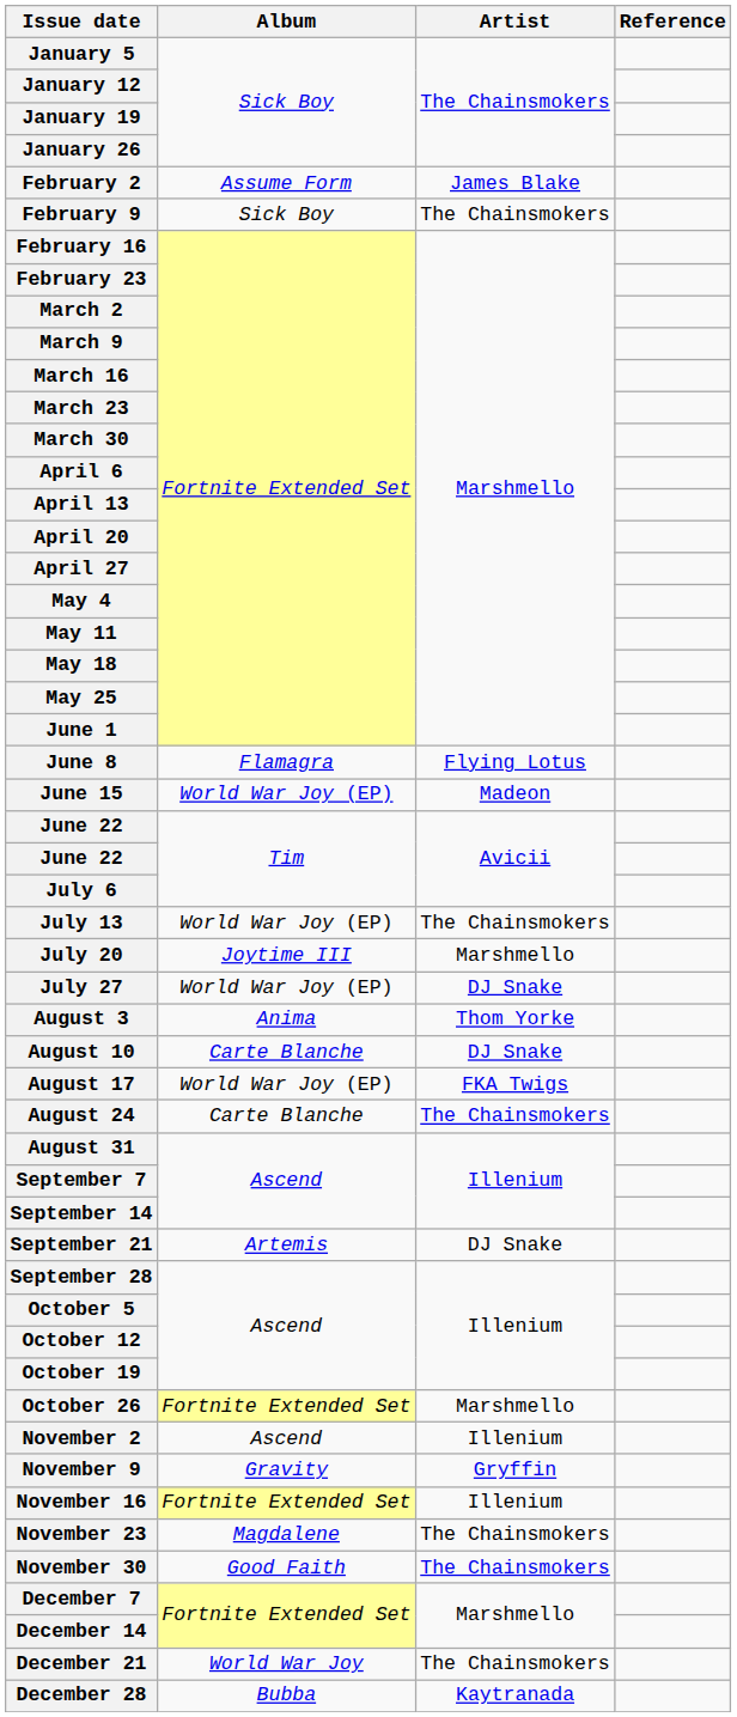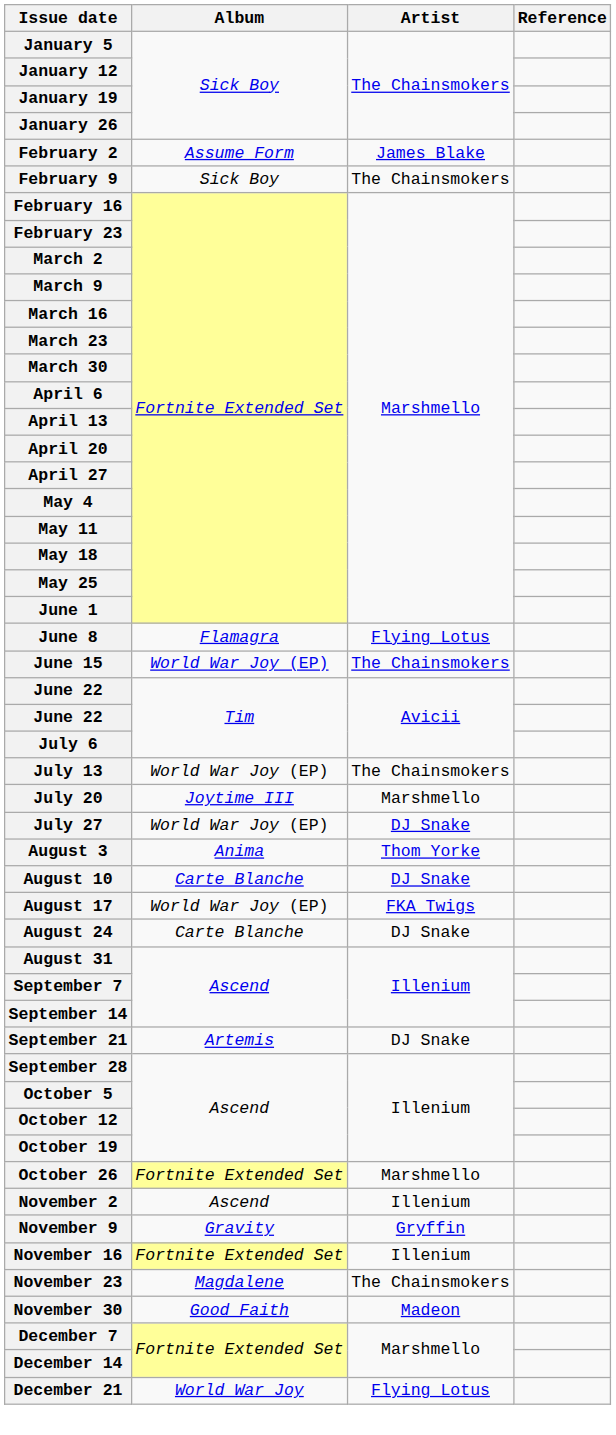 <table class="wikitable plainrowheaders" style="text-align:center">
 <tr>
 <th scope="col">Issue date</th>
 <th scope="col">Album</th>
 <th scope="col">Artist</th>
 <th scope="col">Reference</th>
 </tr>
 <tr>
 <th scope="row">January 5</th>
 <td rowspan="4"><em><a href='#'>Sick Boy</a></em></td>
 <td rowspan="4"><a href='#'>The Chainsmokers</a></td>
 <td></td>
 </tr>
 <tr>
 <th scope="row">January 12</th>
 <td></td>
 </tr>
 <tr>
 <th scope="row">January 19</th>
 <td></td>
 </tr>
 <tr>
 <th scope="row">January 26</th>
 <td></td>
 </tr>
 <tr>
 <th scope="row">February 2</th>
 <td><em><a href='#'>Assume Form</a></em></td>
 <td><a href='#'>James Blake</a></td>
 <td></td>
 </tr>
 <tr>
 <th scope="row">February 9</th>
 <td><em>Sick Boy</em></td>
 <td>The Chainsmokers</td>
 <td></td>
 </tr>
 <tr>
 <th scope="row">February 16</th>
 <td bgcolor=#FFFF99 rowspan="16"><em><a href='#'>Fortnite Extended Set</a></em> </td>
 <td rowspan="16"><a href='#'>Marshmello</a></td>
 <td></td>
 </tr>
 <tr>
 <th scope="row">February 23</th>
 <td></td>
 </tr>
 <tr>
 <th scope="row">March 2</th>
 <td></td>
 </tr>
 <tr>
 <th scope="row">March 9</th>
 <td></td>
 </tr>
 <tr>
 <th scope="row">March 16</th>
 <td></td>
 </tr>
 <tr>
 <th scope="row">March 23</th>
 <td></td>
 </tr>
 <tr>
 <th scope="row">March 30</th>
 <td></td>
 </tr>
 <tr>
 <th scope="row">April 6</th>
 <td></td>
 </tr>
 <tr>
 <th scope="row">April 13</th>
 <td></td>
 </tr>
 <tr>
 <th scope="row">April 20</th>
 <td></td>
 </tr>
 <tr>
 <th scope="row">April 27</th>
 <td></td>
 </tr>
 <tr>
 <th scope="row">May 4</th>
 <td></td>
 </tr>
 <tr>
 <th scope="row">May 11</th>
 <td></td>
 </tr>
 <tr>
 <th scope="row">May 18</th>
 <td></td>
 </tr>
 <tr>
 <th scope="row">May 25</th>
 <td></td>
 </tr>
 <tr>
 <th scope="row">June 1</th>
 <td></td>
 </tr>
 <tr>
 <th scope="row">June 8</th>
 <td><em><a href='#'>Flamagra</a></em></td>
 <td><a href='#'>Flying Lotus</a></td>
 <td></td>
 </tr>
 <tr>
 <th scope="row">June 15</th>
 <td><a href='#'><em>World War Joy</em> (EP)</a></td>
-<td><a href='#'>Madeon</a></td>
+<td><a href='#'>The Chainsmokers</a></td>
 <td></td>
 </tr>
 <tr>
 <th scope="row">June 22</th>
 <td rowspan="3"><em><a href='#'>Tim</a></em></td>
 <td rowspan="3"><a href='#'>Avicii</a></td>
 <td></td>
 </tr>
 <tr>
 <th scope="row">June 22</th>
 <td></td>
 </tr>
 <tr>
 <th scope="row">July 6</th>
 <td></td>
 </tr>
 <tr>
 <th scope="row">July 13</th>
 <td><em>World War Joy</em> (EP)</td>
 <td>The Chainsmokers</td>
 <td></td>
 </tr>
 <tr>
 <th scope="row">July 20</th>
 <td><em><a href='#'>Joytime III</a></em></td>
 <td>Marshmello</td>
 <td></td>
 </tr>
 <tr>
 <th scope="row">July 27</th>
 <td><em>World War Joy</em> (EP)</td>
 <td><a href='#'>DJ Snake</a></td>
 <td></td>
 </tr>
 <tr>
 <th scope="row">August 3</th>
 <td><em><a href='#'>Anima</a></em></td>
 <td><a href='#'>Thom Yorke</a></td>
 <td></td>
 </tr>
 <tr>
 <th scope="row">August 10</th>
 <td><em><a href='#'>Carte Blanche</a></em></td>
 <td><a href='#'>DJ Snake</a></td>
 <td></td>
 </tr>
 <tr>
 <th scope="row">August 17</th>
 <td><em>World War Joy</em> (EP)</td>
 <td><a href='#'>FKA Twigs</a></td>
 <td></td>
 </tr>
 <tr>
 <th scope="row">August 24</th>
 <td><em>Carte Blanche</em></td>
-<td><a href='#'>The Chainsmokers</a></td>
+<td>DJ Snake</td>
 <td></td>
 </tr>
 <tr>
 <th scope="row">August 31</th>
 <td rowspan="3"><em><a href='#'>Ascend</a></em></td>
 <td rowspan="3"><a href='#'>Illenium</a></td>
 <td></td>
 </tr>
 <tr>
 <th scope="row">September 7</th>
 <td></td>
 </tr>
 <tr>
 <th scope="row">September 14</th>
 <td></td>
 </tr>
 <tr>
 <th scope="row">September 21</th>
 <td><em><a href='#'>Artemis</a></em></td>
 <td>DJ Snake</td>
 <td></td>
 </tr>
 <tr>
 <th scope="row">September 28</th>
 <td rowspan="4"><em>Ascend</em></td>
 <td rowspan="4">Illenium</td>
 <td></td>
 </tr>
 <tr>
 <th scope="row">October 5</th>
 <td></td>
 </tr>
 <tr>
 <th scope="row">October 12</th>
 <td></td>
 </tr>
 <tr>
 <th scope="row">October 19</th>
 <td></td>
 </tr>
 <tr>
 <th scope="row">October 26</th>
 <td bgcolor=#FFFF99><em>Fortnite Extended Set</em> </td>
 <td>Marshmello</td>
 <td></td>
 </tr>
 <tr>
 <th scope="row">November 2</th>
 <td><em>Ascend</em></td>
 <td>Illenium</td>
 <td></td>
 </tr>
 <tr>
 <th scope="row">November 9</th>
 <td><em><a href='#'>Gravity</a></em></td>
 <td><a href='#'>Gryffin</a></td>
 <td></td>
 </tr>
 <tr>
 <th scope="row">November 16</th>
 <td bgcolor=#FFFF99><em>Fortnite Extended Set</em> </td>
 <td>Illenium</td>
 <td></td>
 </tr>
 <tr>
 <th scope="row">November 23</th>
 <td><em><a href='#'>Magdalene</a></em></td>
 <td>The Chainsmokers</td>
 <td></td>
 </tr>
 <tr>
 <th scope="row">November 30</th>
 <td><em><a href='#'>Good Faith</a></em></td>
-<td><a href='#'>The Chainsmokers</a></td>
+<td><a href='#'>Madeon</a></td>
 <td></td>
 </tr>
 <tr>
 <th scope="row">December 7</th>
 <td bgcolor=#FFFF99 rowspan="2"><em>Fortnite Extended Set</em> </td>
 <td rowspan="2">Marshmello</td>
 <td></td>
 </tr>
 <tr>
 <th scope="row">December 14</th>
 <td></td>
 </tr>
 <tr>
 <th scope="row">December 21</th>
 <td><em><a href='#'>World War Joy</a></em></td>
-<td>The Chainsmokers</td>
-<td></td>
-</tr>
-<tr>
-<th scope="row">December 28</th>
-<td><em><a href='#'>Bubba</a></em></td>
-<td><a href='#'>Kaytranada</a></td>
+<td><a href='#'>Flying Lotus</a></td>
 <td></td>
 </tr>
 </table>
